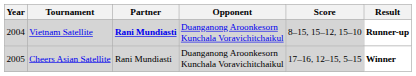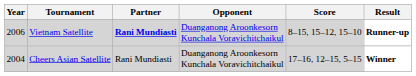 <table class="sortable wikitable" style="font-size: 90%;">
 <tr>
 <th>Year</th>
 <th>Tournament</th>
 <th>Partner</th>
 <th>Opponent</th>
 <th>Score</th>
 <th>Result</th>
 </tr>
 <tr style="background:#D5D5D5">
-<td align="center">2004</td>
+<td align="center">2006</td>
 <td align="left"><a href='#'>Vietnam Satellite</a></td>
 <td align="left"><strong> <a href='#'>Rani Mundiasti</a></strong></td>
 <td align="left"> <a href='#'>Duanganong Aroonkesorn</a><br> <a href='#'>Kunchala Voravichitchaikul</a></td>
 <td align="left">8–15, 15–12, 15–10</td>
 <td style="text-align:left; background:white"> <strong>Runner-up</strong></td>
 </tr>
 <tr style="background:#D5D5D5">
-<td align="center">2005</td>
+<td align="center">2004</td>
 <td align="left"><a href='#'>Cheers Asian Satellite</a></td>
 <td align="left"> Rani Mundiasti</td>
 <td align="left"> Duanganong Aroonkesorn<br> Kunchala Voravichitchaikul</td>
 <td align="left">17–16, 12–15, 5–15</td>
 <td style="text-align:left; background:white"> <strong>Winner</strong></td>
 </tr>
 </table>
